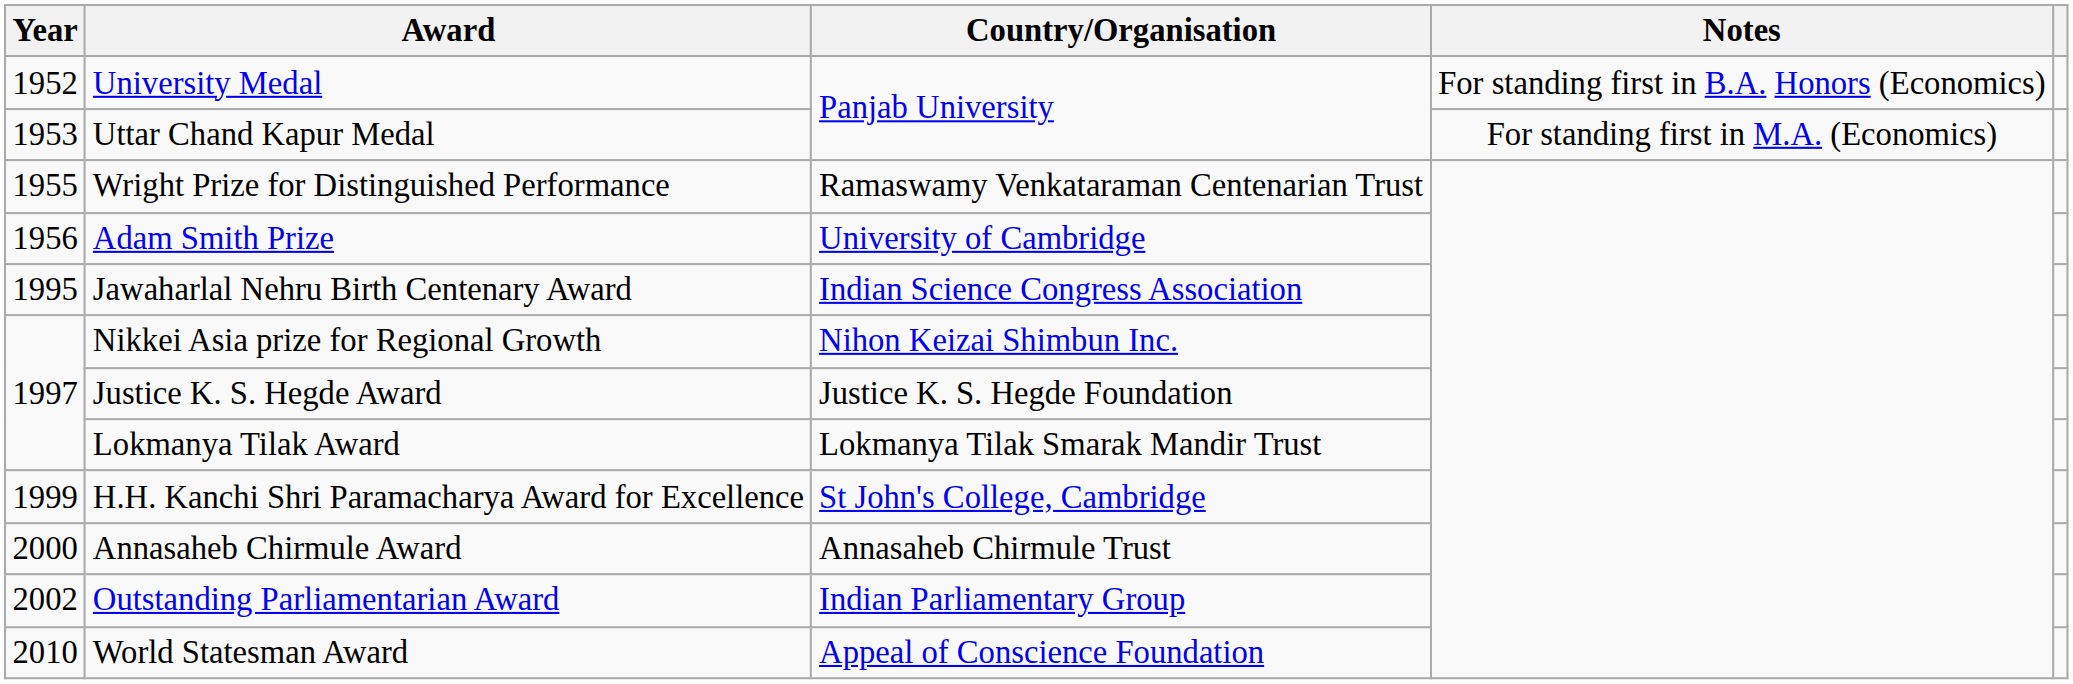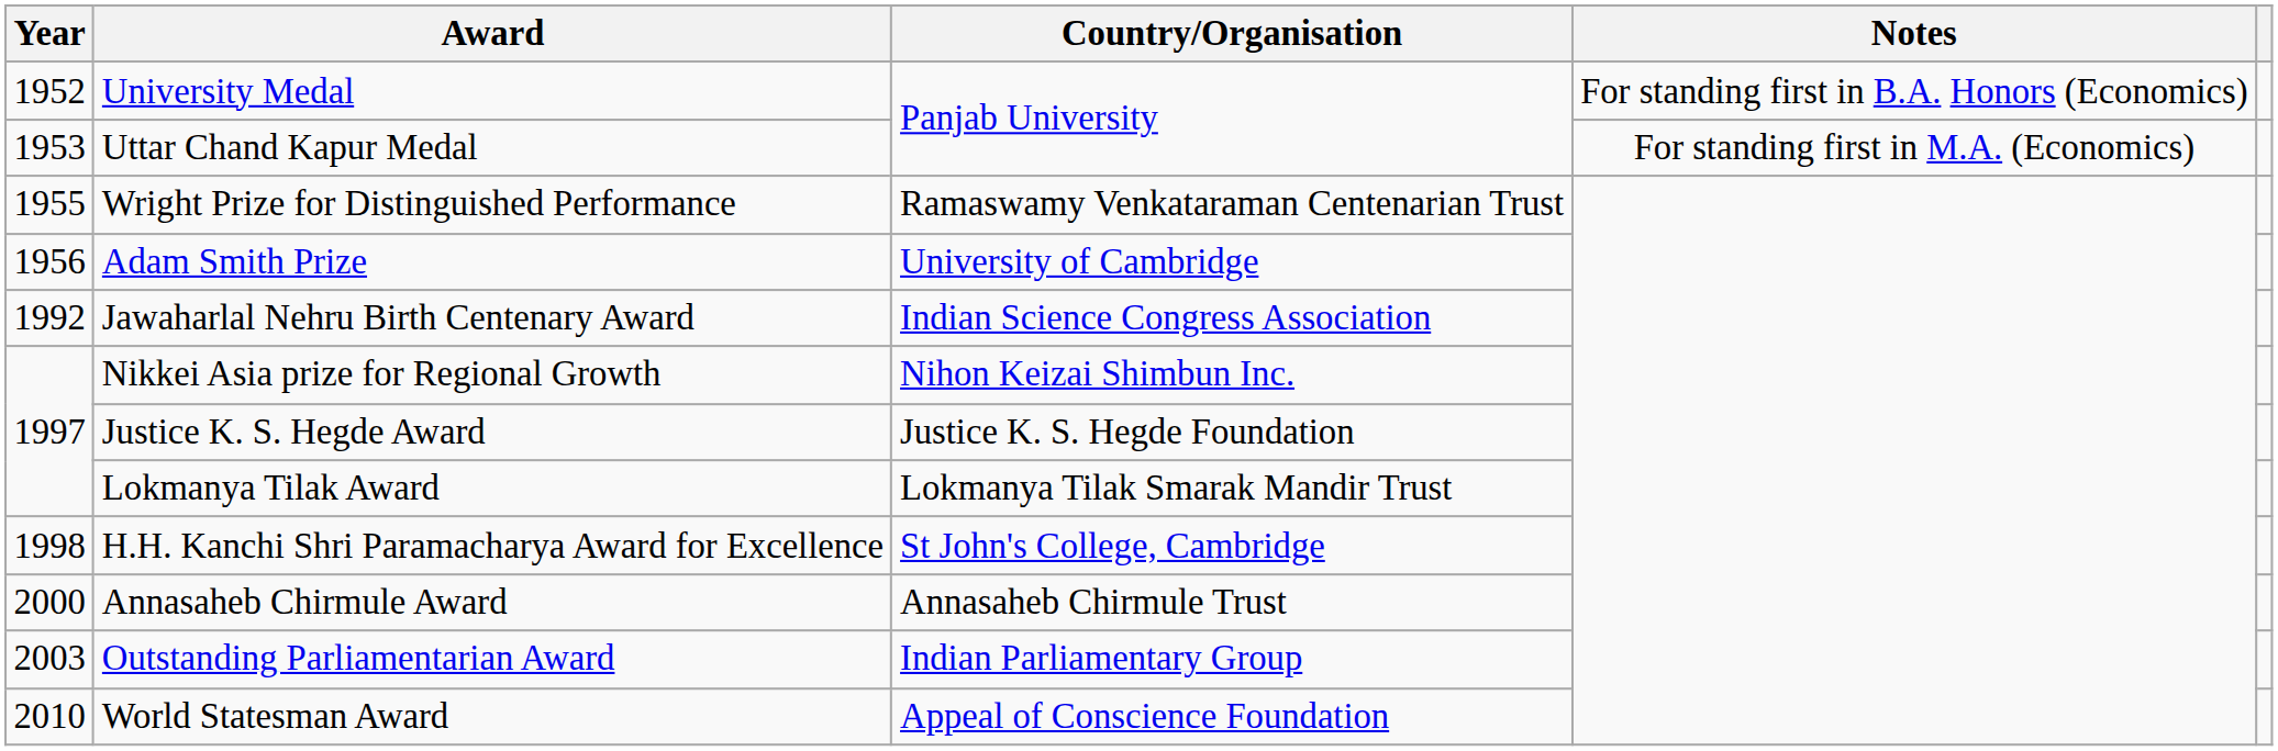 <table class="wikitable sortable">
 <tr>
 <th>Year</th>
 <th>Award</th>
 <th>Country/Organisation</th>
 <th>Notes</th>
 <th></th>
 </tr>
 <tr>
 <td>1952</td>
 <td><a href='#'>University Medal</a></td>
 <td rowspan="2"><a href='#'>Panjab University</a></td>
 <td style="text-align: center;">For standing first in <a href='#'>B.A.</a> <a href='#'>Honors</a> (Economics)</td>
 <td style="text-align: center;"></td>
 </tr>
 <tr>
 <td>1953</td>
 <td>Uttar Chand Kapur Medal</td>
 <td style="text-align: center;">For standing first in <a href='#'>M.A.</a> (Economics)</td>
 <td style="text-align: center;"></td>
 </tr>
 <tr>
 <td>1955</td>
 <td>Wright Prize for Distinguished Performance</td>
 <td>Ramaswamy Venkataraman Centenarian Trust</td>
 <td rowspan="10"></td>
 <td style="text-align: center;"></td>
 </tr>
 <tr>
 <td>1956</td>
 <td><a href='#'>Adam Smith Prize</a></td>
 <td><a href='#'>University of Cambridge</a></td>
 <td style="text-align: center;"></td>
 </tr>
 <tr>
-<td>1995</td>
+<td>1992</td>
 <td>Jawaharlal Nehru Birth Centenary Award</td>
 <td><a href='#'>Indian Science Congress Association</a></td>
 <td style="text-align: center;"></td>
 </tr>
 <tr>
 <td rowspan="3">1997</td>
 <td>Nikkei Asia prize for Regional Growth</td>
 <td><a href='#'>Nihon Keizai Shimbun Inc.</a></td>
 <td style="text-align: center;"></td>
 </tr>
 <tr>
 <td>Justice K. S. Hegde Award</td>
 <td>Justice K. S. Hegde Foundation</td>
 <td style="text-align: center;"></td>
 </tr>
 <tr>
 <td>Lokmanya Tilak Award</td>
 <td>Lokmanya Tilak Smarak Mandir Trust</td>
 <td style="text-align: center;"></td>
 </tr>
 <tr>
-<td>1999</td>
+<td>1998</td>
 <td>H.H. Kanchi Shri Paramacharya Award for Excellence</td>
 <td><a href='#'>St John's College, Cambridge</a></td>
 <td style="text-align: center;"></td>
 </tr>
 <tr>
 <td>2000</td>
 <td>Annasaheb Chirmule Award</td>
 <td>Annasaheb Chirmule Trust</td>
 <td style="text-align: center;"></td>
 </tr>
 <tr>
-<td>2002</td>
+<td>2003</td>
 <td><a href='#'>Outstanding Parliamentarian Award</a></td>
 <td><a href='#'>Indian Parliamentary Group</a></td>
 <td style="text-align: center;"></td>
 </tr>
 <tr>
 <td>2010</td>
 <td>World Statesman Award</td>
 <td><a href='#'>Appeal of Conscience Foundation</a></td>
 <td style="text-align: center;"></td>
 </tr>
 </table>
